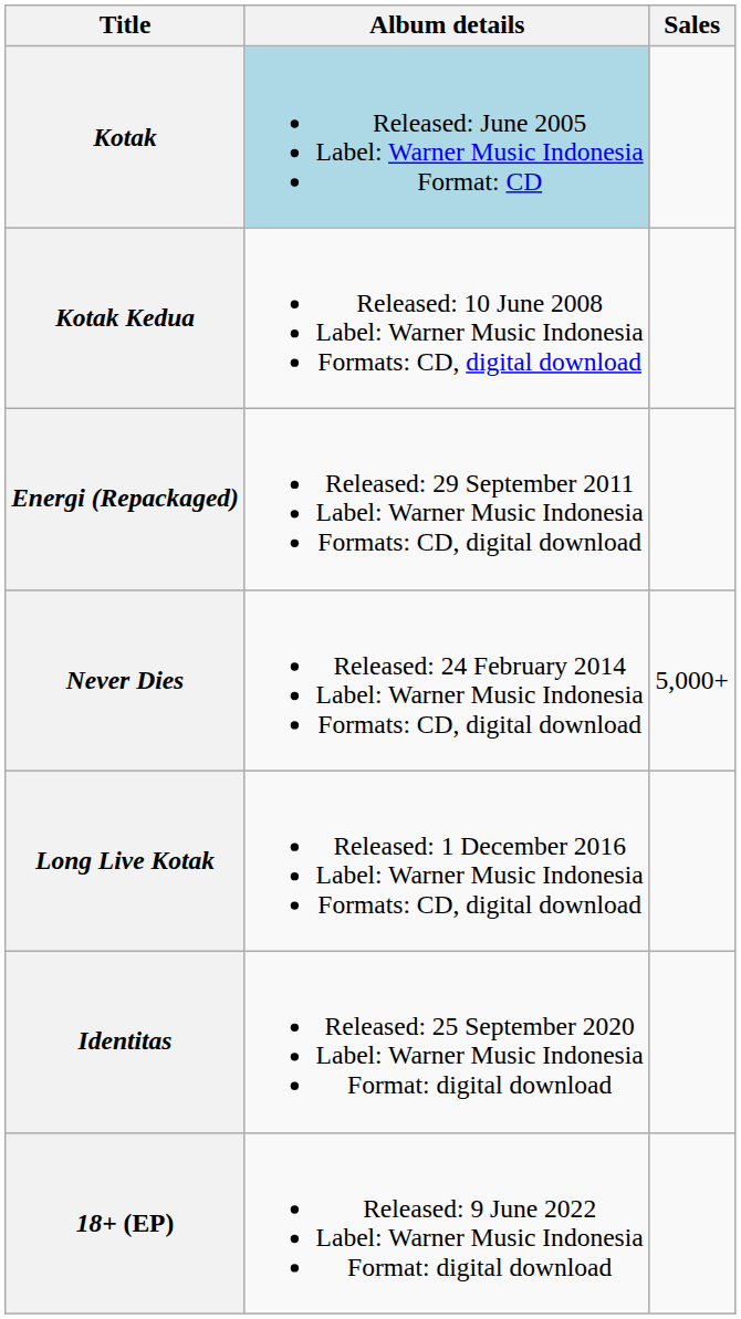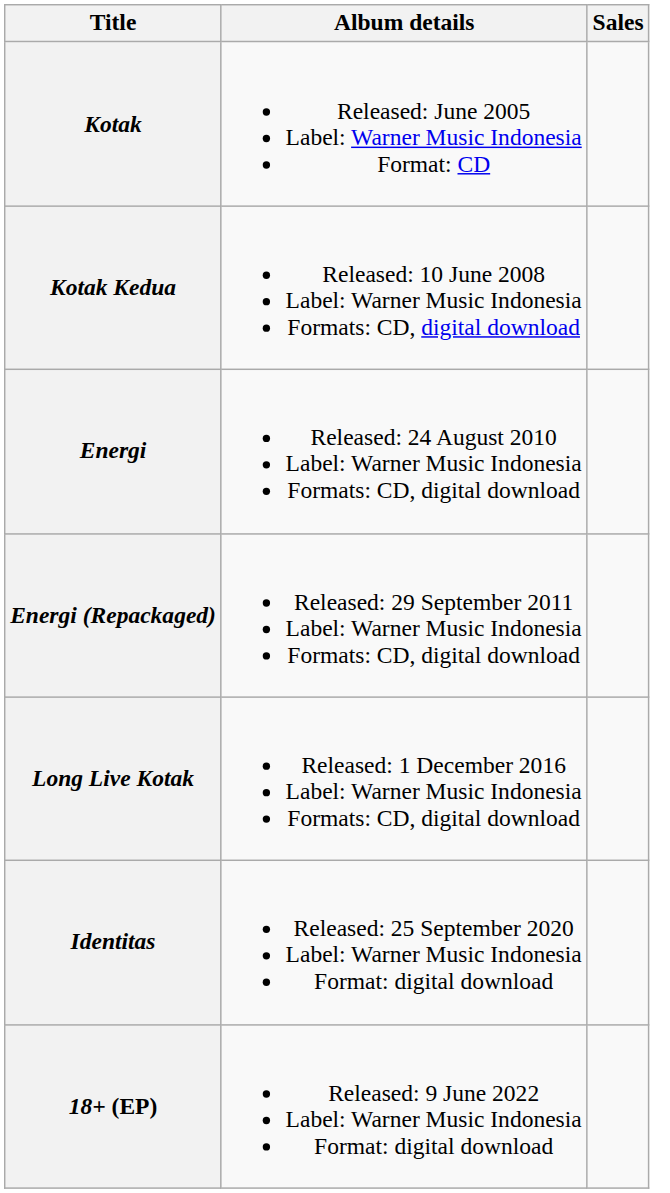 <table class="wikitable plainrowheaders" style="text-align:center;">
 <tr>
 <th scope="col">Title</th>
 <th scope="col">Album details</th>
 <th scope="col">Sales</th>
 </tr>
 <tr>
 <th scope="row"><em>Kotak</em></th>
-<td style="background: lightblue;"><br><ul><li>Released: June 2005</li><li>Label: <a href='#'>Warner Music Indonesia</a></li><li>Format: <a href='#'>CD</a></li></ul></td>
+<td><br><ul><li>Released: June 2005</li><li>Label: <a href='#'>Warner Music Indonesia</a></li><li>Format: <a href='#'>CD</a></li></ul></td>
 <td></td>
 </tr>
 <tr>
 <th scope="row"><em>Kotak Kedua</em></th>
 <td><br><ul><li>Released: 10 June 2008</li><li>Label: Warner Music Indonesia</li><li>Formats: CD, <a href='#'>digital download</a></li></ul></td>
 <td></td>
 </tr>
 <tr>
+<th scope="row"><em>Energi</em></th>
+<td><br><ul><li>Released: 24 August 2010</li><li>Label: Warner Music Indonesia</li><li>Formats: CD, digital download</li></ul></td>
+<td></td>
+</tr>
+<tr>
 <th scope="row"><em>Energi (Repackaged)</em></th>
 <td><br><ul><li>Released: 29 September 2011</li><li>Label: Warner Music Indonesia</li><li>Formats: CD, digital download</li></ul></td>
 <td></td>
-</tr>
-<tr>
-<th scope="row"><em>Never Dies</em></th>
-<td><br><ul><li>Released: 24 February 2014</li><li>Label: Warner Music Indonesia</li><li>Formats: CD, digital download</li></ul></td>
-<td>5,000+</td>
 </tr>
 <tr>
 <th scope="row"><em>Long Live Kotak</em></th>
 <td><br><ul><li>Released: 1 December 2016</li><li>Label: Warner Music Indonesia</li><li>Formats: CD, digital download</li></ul></td>
 <td></td>
 </tr>
 <tr>
 <th scope="row"><em>Identitas</em></th>
 <td><br><ul><li>Released: 25 September 2020</li><li>Label: Warner Music Indonesia</li><li>Format: digital download</li></ul></td>
 <td></td>
 </tr>
 <tr>
 <th scope="row"><em>18+</em> (EP)</th>
 <td><br><ul><li>Released: 9 June 2022</li><li>Label: Warner Music Indonesia</li><li>Format: digital download</li></ul></td>
 <td></td>
 </tr>
 </table>
